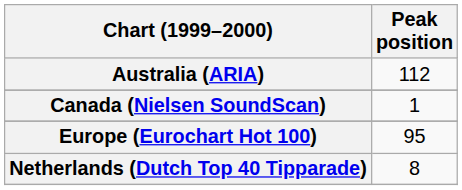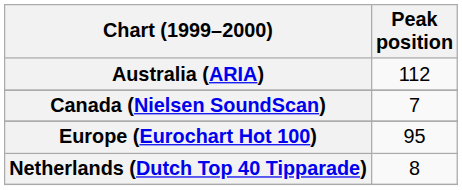 <table class="wikitable sortable plainrowheaders" style="text-align:center">
 <tr>
 <th>Chart (1999–2000)</th>
 <th>Peak<br>position</th>
 </tr>
 <tr>
 <th scope="row">Australia (<a href='#'>ARIA</a>)</th>
 <td align="center">112</td>
 </tr>
 <tr>
 </tr>
 <tr>
 <th scope="row">Canada (<a href='#'>Nielsen SoundScan</a>)</th>
-<td>1</td>
+<td>7</td>
 </tr>
 <tr>
 </tr>
 <tr>
 </tr>
 <tr>
 <th scope="row">Europe (<a href='#'>Eurochart Hot 100</a>)</th>
 <td>95</td>
 </tr>
 <tr>
 <th scope="row">Netherlands (<a href='#'>Dutch Top 40 Tipparade</a>)</th>
 <td>8</td>
 </tr>
 <tr>
 </tr>
 <tr>
 </tr>
 <tr>
 </tr>
 <tr>
 </tr>
 <tr>
 </tr>
 <tr>
 </tr>
 <tr>
 </tr>
 <tr>
 </tr>
 </table>
